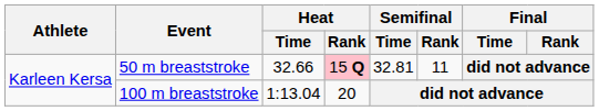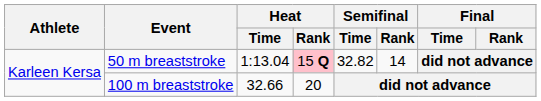 <table class=wikitable style="font-size:90%">
 <tr>
 <th rowspan=2>Athlete</th>
 <th rowspan=2>Event</th>
 <th colspan="2">Heat</th>
 <th colspan="2">Semifinal</th>
 <th colspan="2">Final</th>
 </tr>
 <tr style="font-size:95%">
 <th>Time</th>
 <th>Rank</th>
 <th>Time</th>
 <th>Rank</th>
 <th>Time</th>
 <th>Rank</th>
 </tr>
 <tr align=center>
 <td align=left rowspan=2><a href='#'>Karleen Kersa</a></td>
 <td align=left><a href='#'>50 m breaststroke</a></td>
-<td>32.66</td>
+<td>1:13.04</td>
 <td style="background: pink;">15 <strong>Q</strong></td>
-<td>32.81</td>
-<td>11</td>
+<td>32.82</td>
+<td>14</td>
 <th colspan=2>did not advance</th>
 </tr>
 <tr align=center>
 <td align=left><a href='#'>100 m breaststroke</a></td>
-<td>1:13.04</td>
+<td>32.66</td>
 <td>20</td>
 <th colspan=4>did not advance</th>
 </tr>
 </table>
